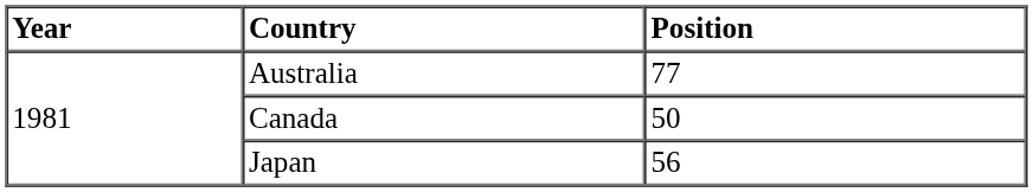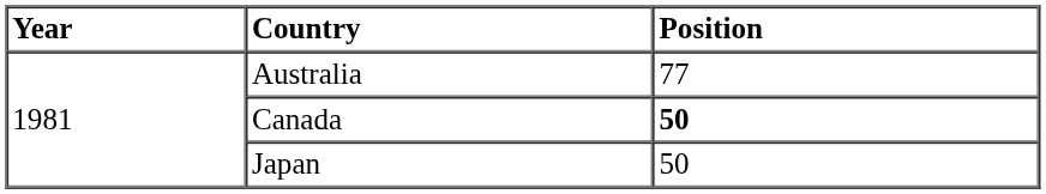 <table border="1" cellspacing="0" cellpadding="2" style="width:550px;">
 <tr>
 <th align="left">Year</th>
 <th align="left">Country</th>
 <th align="left">Position</th>
 </tr>
 <tr>
 <td align="left" rowspan="3">1981</td>
 <td align="left">Australia</td>
 <td align="left">77</td>
 </tr>
 <tr>
 <td align="left">Canada</td>
-<td align="left">50</td>
+<td align="left"><strong>50</strong></td>
 </tr>
 <tr>
 <td align="left">Japan</td>
-<td align="left">56</td>
+<td align="left">50</td>
 </tr>
 </table>
